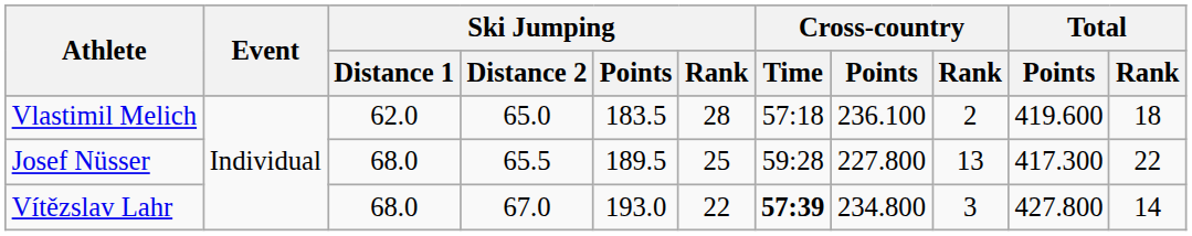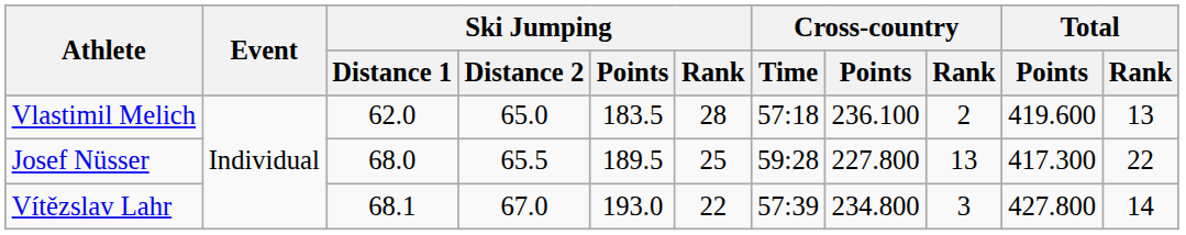 <table class="wikitable" style="font-size:90%">
 <tr>
 <th rowspan="2">Athlete</th>
 <th rowspan="2">Event</th>
 <th colspan="4">Ski Jumping</th>
 <th colspan="3">Cross-country</th>
 <th colspan="2">Total</th>
 </tr>
 <tr>
 <th>Distance 1</th>
 <th>Distance 2</th>
 <th>Points</th>
 <th>Rank</th>
 <th>Time</th>
 <th>Points</th>
 <th>Rank</th>
 <th>Points</th>
 <th>Rank</th>
 </tr>
 <tr>
 <td><a href='#'>Vlastimil Melich</a></td>
 <td rowspan="4">Individual</td>
 <td align="center">62.0</td>
 <td align="center">65.0</td>
 <td align="center">183.5</td>
 <td align="center">28</td>
 <td align="center">57:18</td>
 <td align="center">236.100</td>
 <td align="center">2</td>
 <td align="center">419.600</td>
-<td align="center">18</td>
+<td align="center">13</td>
 </tr>
 <tr>
 <td><a href='#'>Josef Nüsser</a></td>
 <td align="center">68.0</td>
 <td align="center">65.5</td>
 <td align="center">189.5</td>
 <td align="center">25</td>
 <td align="center">59:28</td>
 <td align="center">227.800</td>
 <td align="center">13</td>
 <td align="center">417.300</td>
 <td align="center">22</td>
 </tr>
 <tr>
 <td><a href='#'>Vítězslav Lahr</a></td>
-<td align="center">68.0</td>
+<td align="center">68.1</td>
 <td align="center">67.0</td>
 <td align="center">193.0</td>
 <td align="center">22</td>
-<td align="center"><strong>57:39</strong></td>
+<td align="center">57:39</td>
 <td align="center">234.800</td>
 <td align="center">3</td>
 <td align="center">427.800</td>
 <td align="center">14</td>
 </tr>
 </table>
